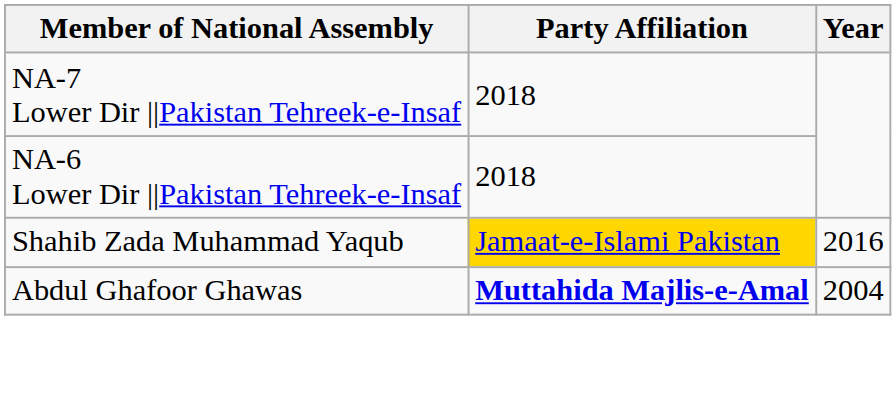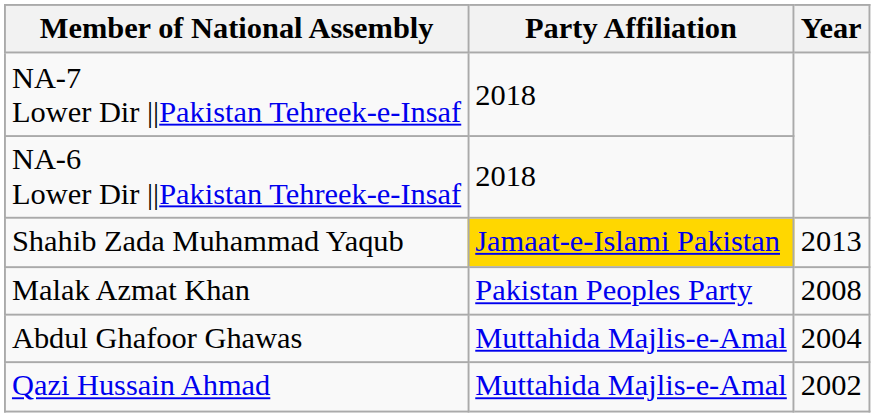 <table class="wikitable sortable">
 <tr>
 <th>Member of National Assembly</th>
 <th>Party Affiliation</th>
 <th>Year</th>
 </tr>
 <tr>
 <td Muhammad Bashir Khan>NA-7<br>Lower Dir  ||<a href='#'>Pakistan Tehreek-e-Insaf</a></td>
 <td>2018</td>
 </tr>
 <tr>
 <td Mehboob Shah>NA-6<br>Lower Dir  ||<a href='#'>Pakistan Tehreek-e-Insaf</a></td>
 <td>2018</td>
 </tr>
 <tr>
 <td>Shahib Zada Muhammad Yaqub</td>
 <td style="background: gold;"><a href='#'>Jamaat-e-Islami Pakistan</a></td>
-<td>2016</td>
+<td>2013</td>
+</tr>
+<tr>
+<td>Malak Azmat Khan</td>
+<td><a href='#'>Pakistan Peoples Party</a></td>
+<td>2008</td>
 </tr>
 <tr>
 <td>Abdul Ghafoor Ghawas</td>
-<td><strong><a href='#'>Muttahida Majlis-e-Amal</a></strong></td>
+<td><a href='#'>Muttahida Majlis-e-Amal</a></td>
 <td>2004</td>
 </tr>
+<tr>
+<td><a href='#'>Qazi Hussain Ahmad</a></td>
+<td><a href='#'>Muttahida Majlis-e-Amal</a></td>
+<td>2002</td>
+</tr>
 </table>
